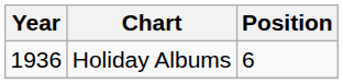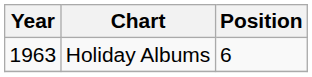 <table class="wikitable">
 <tr>
 <th align="left">Year</th>
 <th align="left">Chart</th>
 <th align="left">Position</th>
 </tr>
 <tr>
-<td align="left">1936</td>
+<td align="left">1963</td>
 <td align="left">Holiday Albums</td>
 <td align="left">6</td>
 </tr>
 <tr>
 </tr>
 </table>
